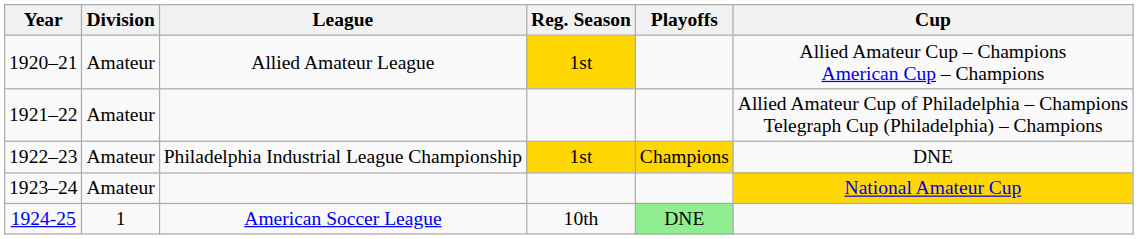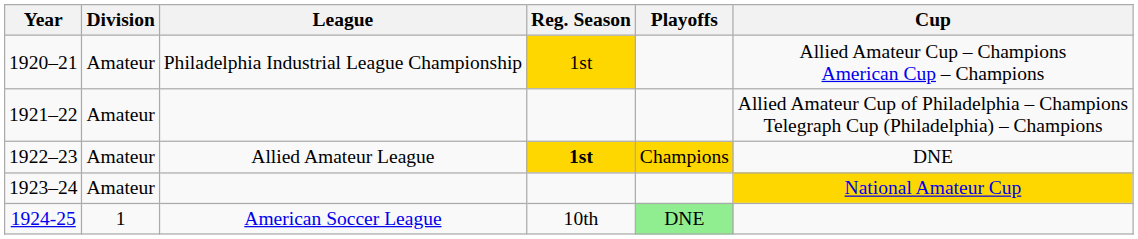 <table class="wikitable">
 <tr>
 <th align="center";>Year</th>
 <th align="center";>Division</th>
 <th align="center";>League</th>
 <th align="center";>Reg. Season</th>
 <th align="center";>Playoffs</th>
 <th align="center";>Cup</th>
 </tr>
 <tr>
 <td align="center";>1920–21</td>
 <td align="center";>Amateur</td>
-<td align="center";>Allied Amateur League</td>
+<td align="center";>Philadelphia Industrial League Championship</td>
 <td align="center"; bgcolor=gold>1st</td>
 <td></td>
 <td align="center";>Allied Amateur Cup – Champions<br><a href='#'>American Cup</a> – Champions</td>
 </tr>
 <tr>
 <td align="center";>1921–22</td>
 <td align="center";>Amateur</td>
 <td></td>
 <td></td>
 <td></td>
 <td align="center";>Allied Amateur Cup of Philadelphia – Champions<br>Telegraph Cup (Philadelphia) – Champions</td>
 </tr>
 <tr>
 <td align="center";>1922–23</td>
 <td align="center";>Amateur</td>
-<td align="center";>Philadelphia Industrial League Championship</td>
-<td align="center"; bgcolor=gold>1st</td>
+<td align="center";>Allied Amateur League</td>
+<td align="center"; bgcolor=gold><strong>1st</strong></td>
 <td align="center"; bgcolor=gold>Champions</td>
 <td align="center";>DNE</td>
 </tr>
 <tr>
 <td align="center";>1923–24</td>
 <td align="center";>Amateur</td>
 <td></td>
 <td></td>
 <td></td>
 <td align="center"; bgcolor=gold><a href='#'>National Amateur Cup</a></td>
 </tr>
 <tr>
 <td align="center";><a href='#'>1924-25</a></td>
 <td align="center";>1</td>
 <td align="center";><a href='#'>American Soccer League</a></td>
 <td align="center";>10th</td>
 <td align="center"; style="background: lightgreen;">DNE</td>
 </tr>
 </table>
